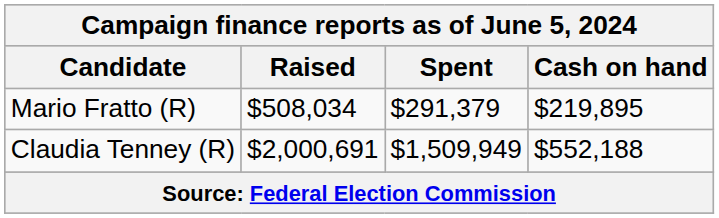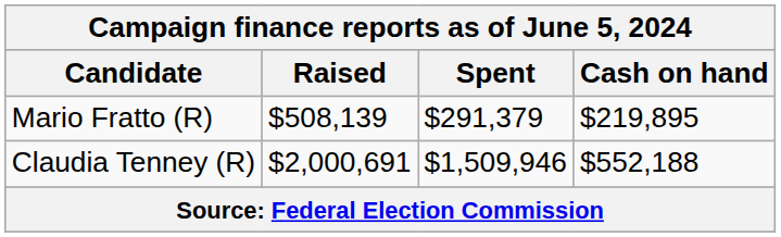 <table class="wikitable sortable">
 <tr>
 <th colspan=4>Campaign finance reports as of June 5, 2024</th>
 </tr>
 <tr style="text-align:center;">
 <th>Candidate</th>
 <th>Raised</th>
 <th>Spent</th>
 <th>Cash on hand</th>
 </tr>
 <tr>
 <td>Mario Fratto (R)</td>
-<td>$508,034</td>
+<td>$508,139</td>
 <td>$291,379</td>
 <td>$219,895</td>
 </tr>
 <tr>
 <td>Claudia Tenney (R)</td>
 <td>$2,000,691</td>
-<td>$1,509,949</td>
+<td>$1,509,946</td>
 <td>$552,188</td>
 </tr>
 <tr>
 <th colspan="4"><small>Source: <a href='#'>Federal Election Commission</a></small></th>
 </tr>
 </table>
